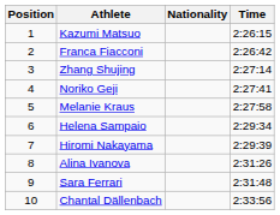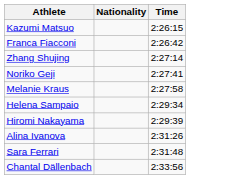 <table class="wikitable sortable">
 <tr>
-<th>Position</th>
 <th>Athlete</th>
 <th>Nationality</th>
 <th>Time</th>
 </tr>
 <tr>
-<td style="text-align:center">1</td>
 <td><a href='#'>Kazumi Matsuo</a></td>
 <td></td>
 <td>2:26:15</td>
 </tr>
 <tr>
-<td style="text-align:center">2</td>
 <td><a href='#'>Franca Fiacconi</a></td>
 <td></td>
 <td>2:26:42</td>
 </tr>
 <tr>
-<td style="text-align:center">3</td>
 <td><a href='#'>Zhang Shujing</a></td>
 <td></td>
 <td>2:27:14</td>
 </tr>
 <tr>
-<td style="text-align:center">4</td>
 <td><a href='#'>Noriko Geji</a></td>
 <td></td>
 <td>2:27:41</td>
 </tr>
 <tr>
-<td style="text-align:center">5</td>
 <td><a href='#'>Melanie Kraus</a></td>
 <td></td>
 <td>2:27:58 </td>
 </tr>
 <tr>
-<td style="text-align:center">6</td>
 <td><a href='#'>Helena Sampaio</a></td>
 <td></td>
 <td>2:29:34</td>
 </tr>
 <tr>
-<td style="text-align:center">7</td>
 <td><a href='#'>Hiromi Nakayama</a></td>
 <td></td>
 <td>2:29:39</td>
 </tr>
 <tr>
-<td style="text-align:center">8</td>
 <td><a href='#'>Alina Ivanova</a></td>
 <td></td>
 <td>2:31:26</td>
 </tr>
 <tr>
-<td style="text-align:center">9</td>
 <td><a href='#'>Sara Ferrari</a></td>
 <td></td>
 <td>2:31:48</td>
 </tr>
 <tr>
-<td style="text-align:center">10</td>
 <td><a href='#'>Chantal Dällenbach</a></td>
 <td></td>
 <td>2:33:56</td>
 </tr>
 </table>
